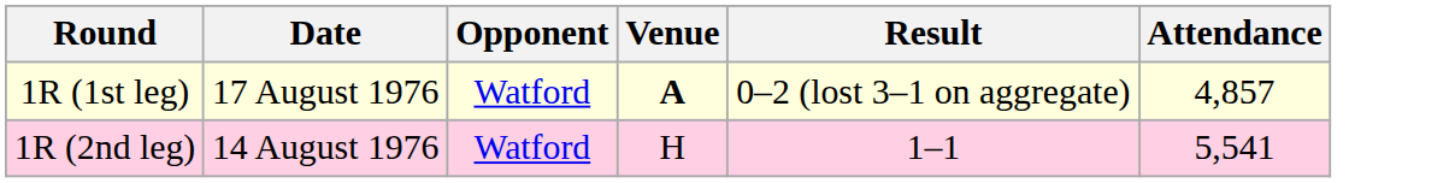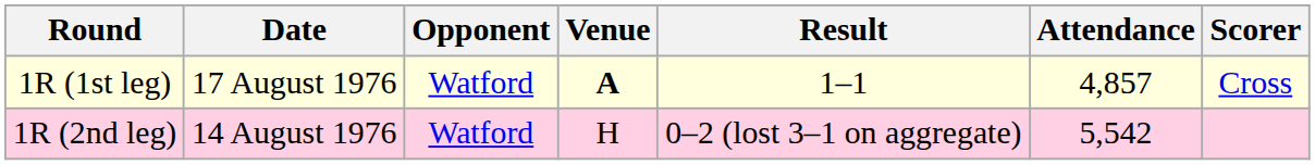 <table class="wikitable sortable" style="text-align:center;">
 <tr>
 <th>Round</th>
 <th>Date</th>
 <th>Opponent</th>
 <th>Venue</th>
 <th>Result</th>
 <th>Attendance</th>
+<th>Scorer</th>
 </tr>
 <tr style="background:#ffd;">
 <td>1R (1st leg)</td>
 <td>17 August 1976</td>
 <td><a href='#'>Watford</a></td>
 <td><strong>A</strong></td>
-<td>0–2 (lost 3–1 on aggregate)</td>
+<td>1–1</td>
 <td>4,857</td>
+<td><a href='#'>Cross</a></td>
 </tr>
 <tr style="background:#ffd0e3;">
 <td>1R (2nd leg)</td>
 <td>14 August 1976</td>
 <td><a href='#'>Watford</a></td>
 <td>H</td>
-<td>1–1</td>
-<td>5,541</td>
+<td>0–2 (lost 3–1 on aggregate)</td>
+<td>5,542</td>
+<td></td>
 </tr>
 </table>
